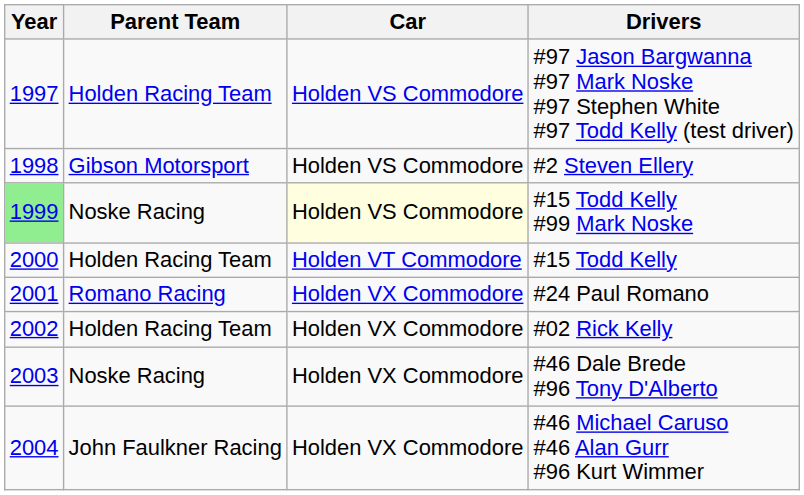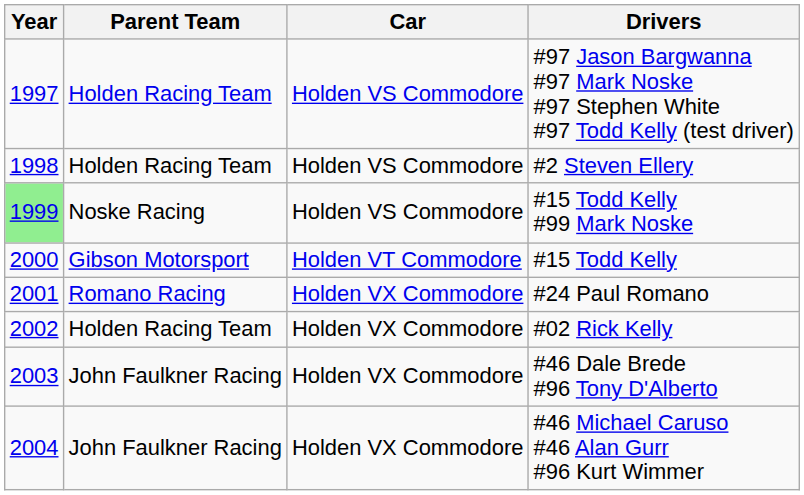 <table class="wikitable">
 <tr>
 <th>Year</th>
 <th>Parent Team</th>
 <th>Car</th>
 <th>Drivers</th>
 </tr>
 <tr>
 <td><a href='#'>1997</a></td>
 <td><a href='#'>Holden Racing Team</a></td>
 <td><a href='#'>Holden VS Commodore</a></td>
 <td>#97 <a href='#'>Jason Bargwanna</a><br>#97 <a href='#'>Mark Noske</a><br>#97 Stephen White<br>#97 <a href='#'>Todd Kelly</a> (test driver)</td>
 </tr>
 <tr>
 <td><a href='#'>1998</a></td>
-<td><a href='#'>Gibson Motorsport</a></td>
+<td>Holden Racing Team</td>
 <td>Holden VS Commodore</td>
 <td>#2 <a href='#'>Steven Ellery</a></td>
 </tr>
 <tr>
 <td style="background: lightgreen;"><a href='#'>1999</a></td>
 <td>Noske Racing</td>
-<td style="background: lightyellow;">Holden VS Commodore</td>
+<td>Holden VS Commodore</td>
 <td>#15 <a href='#'>Todd Kelly</a><br>#99 <a href='#'>Mark Noske</a></td>
 </tr>
 <tr>
 <td><a href='#'>2000</a></td>
-<td>Holden Racing Team</td>
+<td><a href='#'>Gibson Motorsport</a></td>
 <td><a href='#'>Holden VT Commodore</a></td>
 <td>#15 <a href='#'>Todd Kelly</a></td>
 </tr>
 <tr>
 <td><a href='#'>2001</a></td>
 <td><a href='#'>Romano Racing</a></td>
 <td><a href='#'>Holden VX Commodore</a></td>
 <td>#24 Paul Romano</td>
 </tr>
 <tr>
 <td><a href='#'>2002</a></td>
 <td>Holden Racing Team</td>
 <td>Holden VX Commodore</td>
 <td>#02 <a href='#'>Rick Kelly</a></td>
 </tr>
 <tr>
 <td><a href='#'>2003</a></td>
-<td>Noske Racing</td>
+<td>John Faulkner Racing</td>
 <td>Holden VX Commodore</td>
 <td>#46 Dale Brede<br>#96 <a href='#'>Tony D'Alberto</a></td>
 </tr>
 <tr>
 <td><a href='#'>2004</a></td>
 <td>John Faulkner Racing</td>
 <td>Holden VX Commodore</td>
 <td>#46 <a href='#'>Michael Caruso</a><br>#46 <a href='#'>Alan Gurr</a><br>#96 Kurt Wimmer</td>
 </tr>
 </table>
